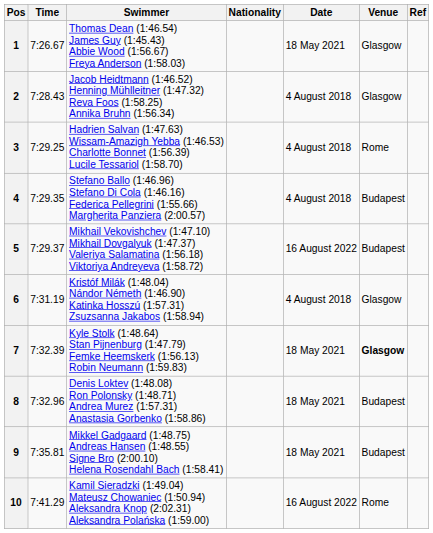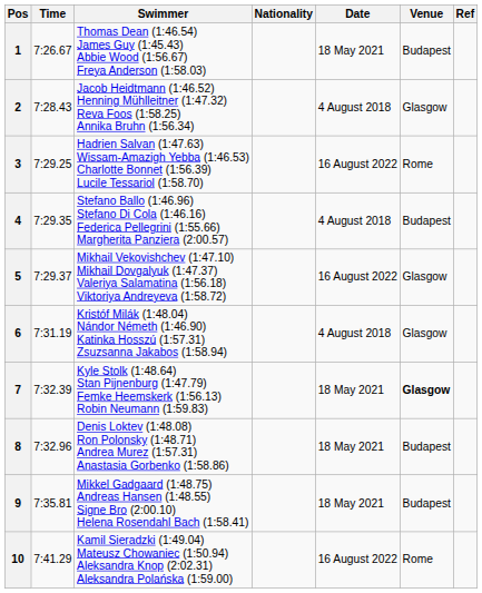 <table class="wikitable">
 <tr>
 <th>Pos</th>
 <th>Time</th>
 <th>Swimmer</th>
 <th>Nationality</th>
 <th>Date</th>
 <th>Venue</th>
 <th>Ref</th>
 </tr>
 <tr>
 <th>1</th>
 <td>7:26.67</td>
 <td><a href='#'>Thomas Dean</a> (1:46.54)<br><a href='#'>James Guy</a> (1:45.43)<br><a href='#'>Abbie Wood</a> (1:56.67)<br><a href='#'>Freya Anderson</a> (1:58.03)</td>
 <td></td>
 <td>18 May 2021</td>
-<td>Glasgow</td>
+<td>Budapest</td>
 <td></td>
 </tr>
 <tr>
 <th>2</th>
 <td>7:28.43</td>
 <td><a href='#'>Jacob Heidtmann</a> (1:46.52)<br><a href='#'>Henning Mühlleitner</a> (1:47.32)<br><a href='#'>Reva Foos</a> (1:58.25)<br><a href='#'>Annika Bruhn</a> (1:56.34)</td>
 <td></td>
 <td>4 August 2018</td>
 <td>Glasgow</td>
 <td></td>
 </tr>
 <tr>
 <th>3</th>
 <td>7:29.25</td>
 <td><a href='#'>Hadrien Salvan</a> (1:47.63)<br><a href='#'>Wissam-Amazigh Yebba</a> (1:46.53)<br><a href='#'>Charlotte Bonnet</a> (1:56.39)<br><a href='#'>Lucile Tessariol</a> (1:58.70)</td>
 <td></td>
-<td>4 August 2018</td>
+<td>16 August 2022</td>
 <td>Rome</td>
 <td></td>
 </tr>
 <tr>
 <th>4</th>
 <td>7:29.35</td>
 <td><a href='#'>Stefano Ballo</a> (1:46.96)<br><a href='#'>Stefano Di Cola</a> (1:46.16)<br><a href='#'>Federica Pellegrini</a> (1:55.66)<br><a href='#'>Margherita Panziera</a> (2:00.57)</td>
 <td></td>
 <td>4 August 2018</td>
 <td>Budapest</td>
 <td></td>
 </tr>
 <tr>
 <th>5</th>
 <td>7:29.37</td>
 <td><a href='#'>Mikhail Vekovishchev</a> (1:47.10)<br><a href='#'>Mikhail Dovgalyuk</a> (1:47.37)<br><a href='#'>Valeriya Salamatina</a> (1:56.18)<br><a href='#'>Viktoriya Andreyeva</a> (1:58.72)</td>
 <td></td>
 <td>16 August 2022</td>
-<td>Budapest</td>
+<td>Glasgow</td>
 <td></td>
 </tr>
 <tr>
 <th>6</th>
 <td>7:31.19</td>
 <td><a href='#'>Kristóf Milák</a> (1:48.04)<br><a href='#'>Nándor Németh</a> (1:46.90)<br><a href='#'>Katinka Hosszú</a> (1:57.31)<br><a href='#'>Zsuzsanna Jakabos</a> (1:58.94)</td>
 <td></td>
 <td>4 August 2018</td>
 <td>Glasgow</td>
 <td></td>
 </tr>
 <tr>
 <th>7</th>
 <td>7:32.39</td>
 <td><a href='#'>Kyle Stolk</a> (1:48.64)<br><a href='#'>Stan Pijnenburg</a> (1:47.79)<br><a href='#'>Femke Heemskerk</a> (1:56.13)<br><a href='#'>Robin Neumann</a> (1:59.83)</td>
 <td></td>
 <td>18 May 2021</td>
 <td><strong>Glasgow</strong></td>
 <td></td>
 </tr>
 <tr>
 <th>8</th>
 <td>7:32.96</td>
 <td><a href='#'>Denis Loktev</a> (1:48.08)<br><a href='#'>Ron Polonsky</a> (1:48.71)<br><a href='#'>Andrea Murez</a> (1:57.31)<br><a href='#'>Anastasia Gorbenko</a> (1:58.86)</td>
 <td></td>
 <td>18 May 2021</td>
 <td>Budapest</td>
 <td></td>
 </tr>
 <tr>
 <th>9</th>
 <td>7:35.81</td>
 <td><a href='#'>Mikkel Gadgaard</a> (1:48.75)<br><a href='#'>Andreas Hansen</a> (1:48.55)<br><a href='#'>Signe Bro</a> (2:00.10)<br><a href='#'>Helena Rosendahl Bach</a> (1:58.41)</td>
 <td></td>
 <td>18 May 2021</td>
 <td>Budapest</td>
 <td></td>
 </tr>
 <tr>
 <th>10</th>
 <td>7:41.29</td>
 <td><a href='#'>Kamil Sieradzki</a> (1:49.04)<br><a href='#'>Mateusz Chowaniec</a> (1:50.94)<br><a href='#'>Aleksandra Knop</a> (2:02.31)<br><a href='#'>Aleksandra Polańska</a> (1:59.00)</td>
 <td></td>
 <td>16 August 2022</td>
 <td>Rome</td>
 <td></td>
 </tr>
 </table>
